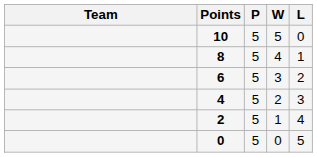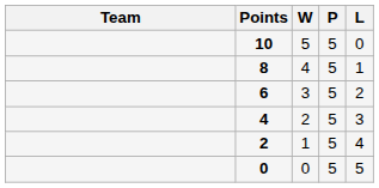 <table class=wikitable style=text-align:center>
 <tr align=center bgcolor=#efefef>
 <th width=225>Team</th>
 <th width=20>Points</th>
+<th width=20>W</th>
 <th width=20>P</th>
-<th width=20>W</th>
 <th width=20>L</th>
 </tr>
 <tr align=center style="background:#f5f5f5;">
 <td style="text-align:left;"></td>
 <td><strong>10</strong></td>
 <td>5</td>
 <td>5</td>
 <td>0</td>
 </tr>
 <tr align=center style="background:#f5f5f5;">
 <td style="text-align:left;"></td>
 <td><strong>8</strong></td>
+<td>4</td>
 <td>5</td>
-<td>4</td>
 <td>1</td>
 </tr>
 <tr align=center style="background:#f5f5f5;">
 <td style="text-align:left;"></td>
 <td><strong>6</strong></td>
+<td>3</td>
 <td>5</td>
-<td>3</td>
 <td>2</td>
 </tr>
 <tr align=center style="background:#f5f5f5;">
 <td style="text-align:left;"></td>
 <td><strong>4</strong></td>
+<td>2</td>
 <td>5</td>
-<td>2</td>
 <td>3</td>
 </tr>
 <tr align=center style="background:#f5f5f5;">
 <td style="text-align:left;"></td>
 <td><strong>2</strong></td>
+<td>1</td>
 <td>5</td>
-<td>1</td>
 <td>4</td>
 </tr>
 <tr align=center style="background:#f5f5f5;">
 <td style="text-align:left;"></td>
 <td><strong>0</strong></td>
+<td>0</td>
 <td>5</td>
-<td>0</td>
 <td>5</td>
 </tr>
 </table>
